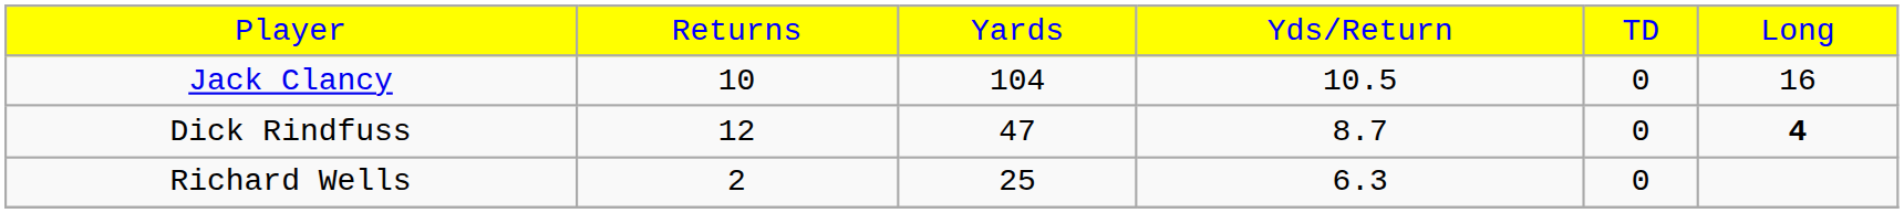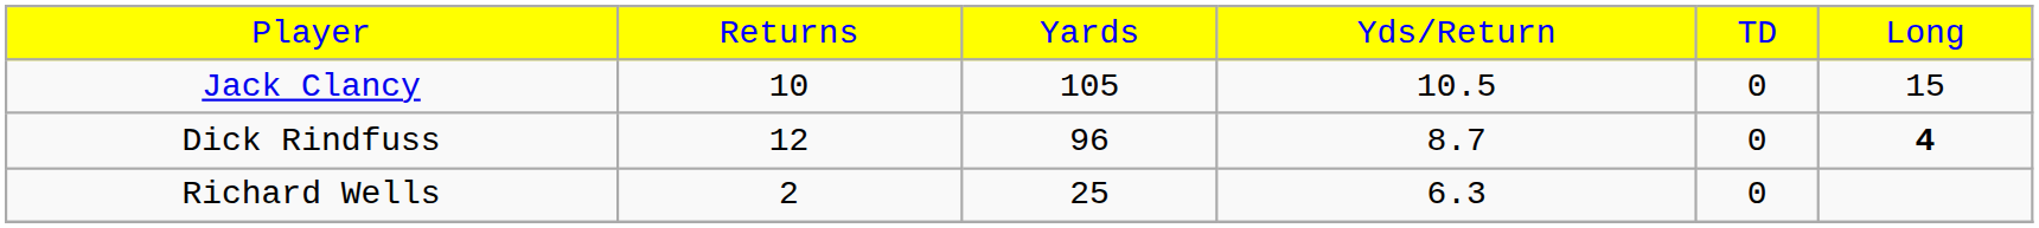 <table class="wikitable" width="90%">
 <tr align="center"  style="background:yellow;color:blue;">
 <td>Player</td>
 <td>Returns</td>
 <td>Yards</td>
 <td>Yds/Return</td>
 <td>TD</td>
 <td>Long</td>
 </tr>
 <tr align="center" bgcolor="">
 <td><a href='#'>Jack Clancy</a></td>
 <td>10</td>
-<td>104</td>
+<td>105</td>
 <td>10.5</td>
 <td>0</td>
-<td>16</td>
+<td>15</td>
 </tr>
 <tr align="center" bgcolor="">
 <td>Dick Rindfuss</td>
 <td>12</td>
-<td>47</td>
+<td>96</td>
 <td>8.7</td>
 <td>0</td>
 <td><strong>4</strong></td>
 </tr>
 <tr align="center" bgcolor="">
 <td>Richard Wells</td>
 <td>2</td>
 <td>25</td>
 <td>6.3</td>
 <td>0</td>
 <td></td>
 </tr>
 <tr>
 </tr>
 </table>
